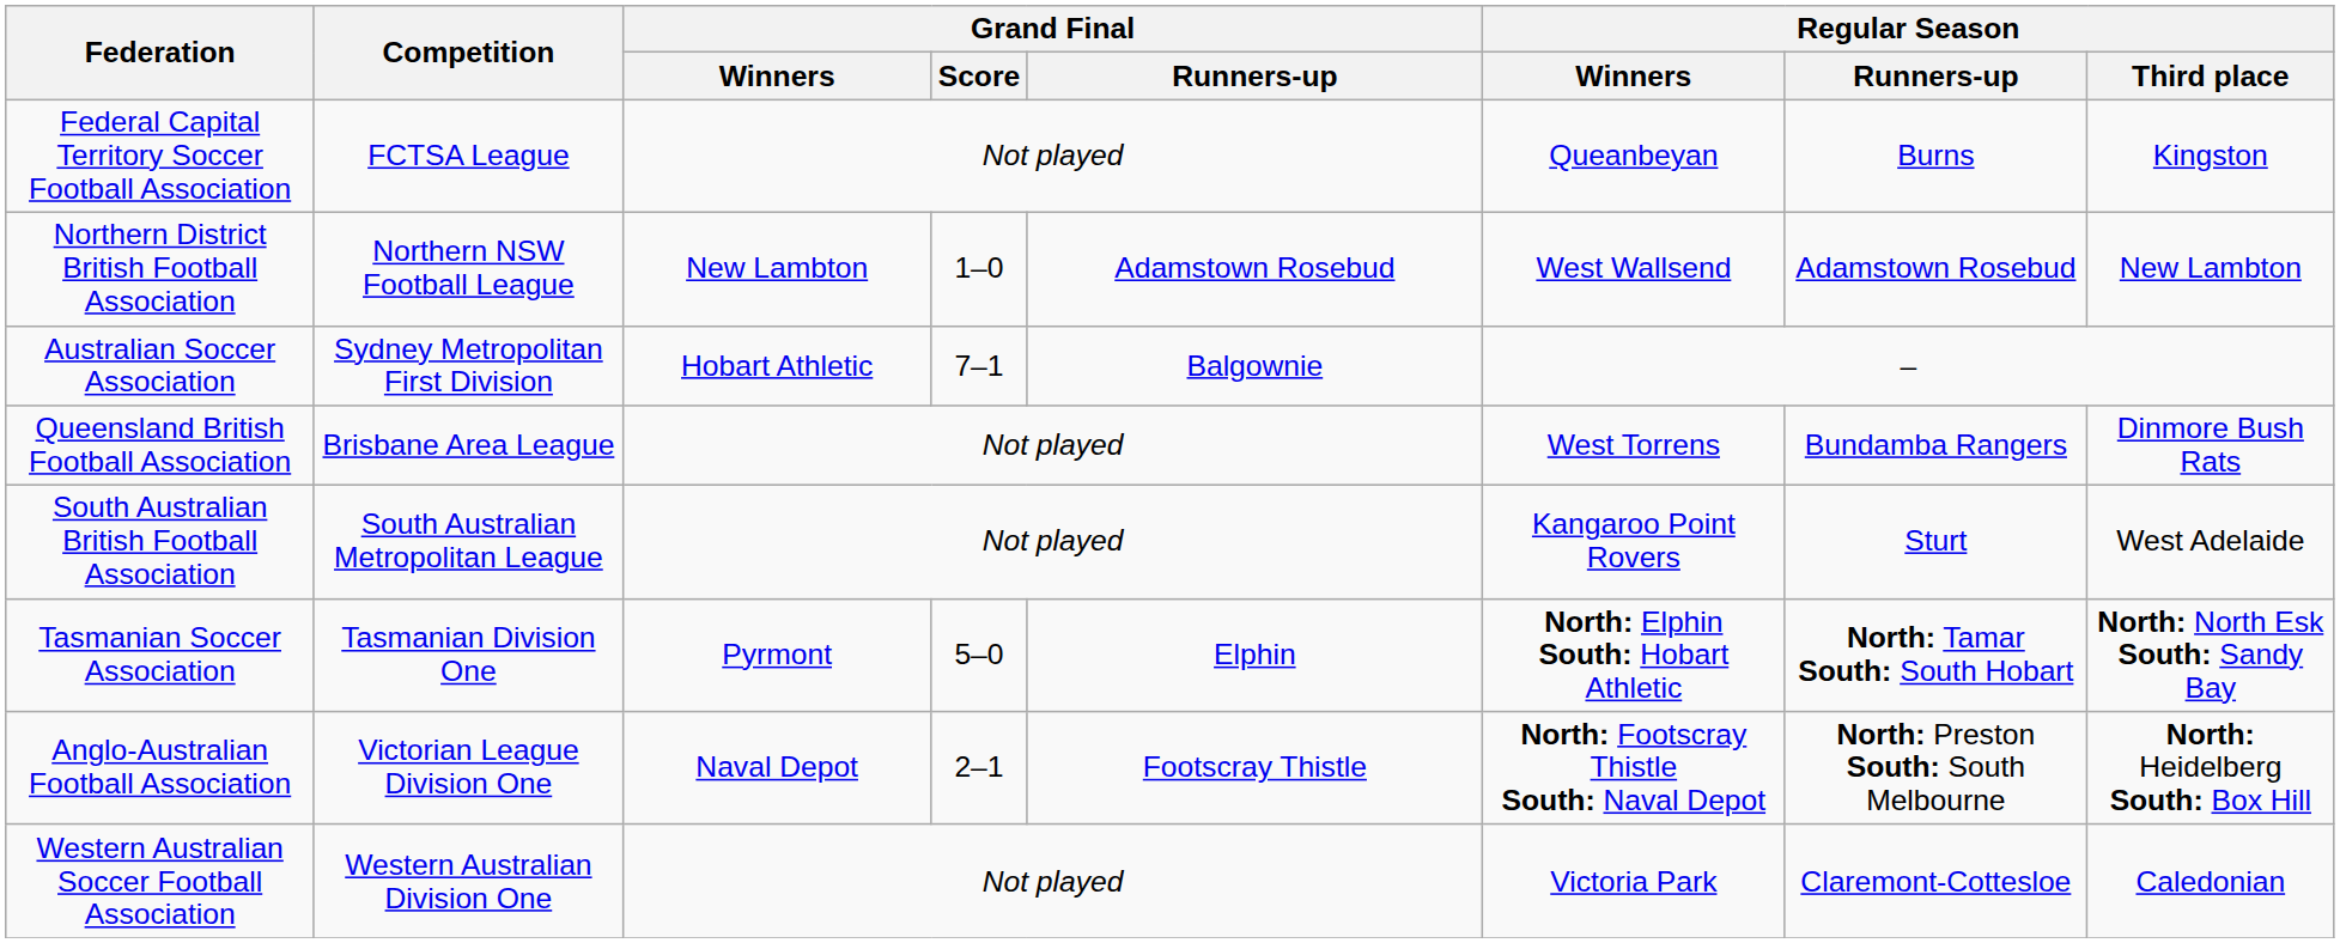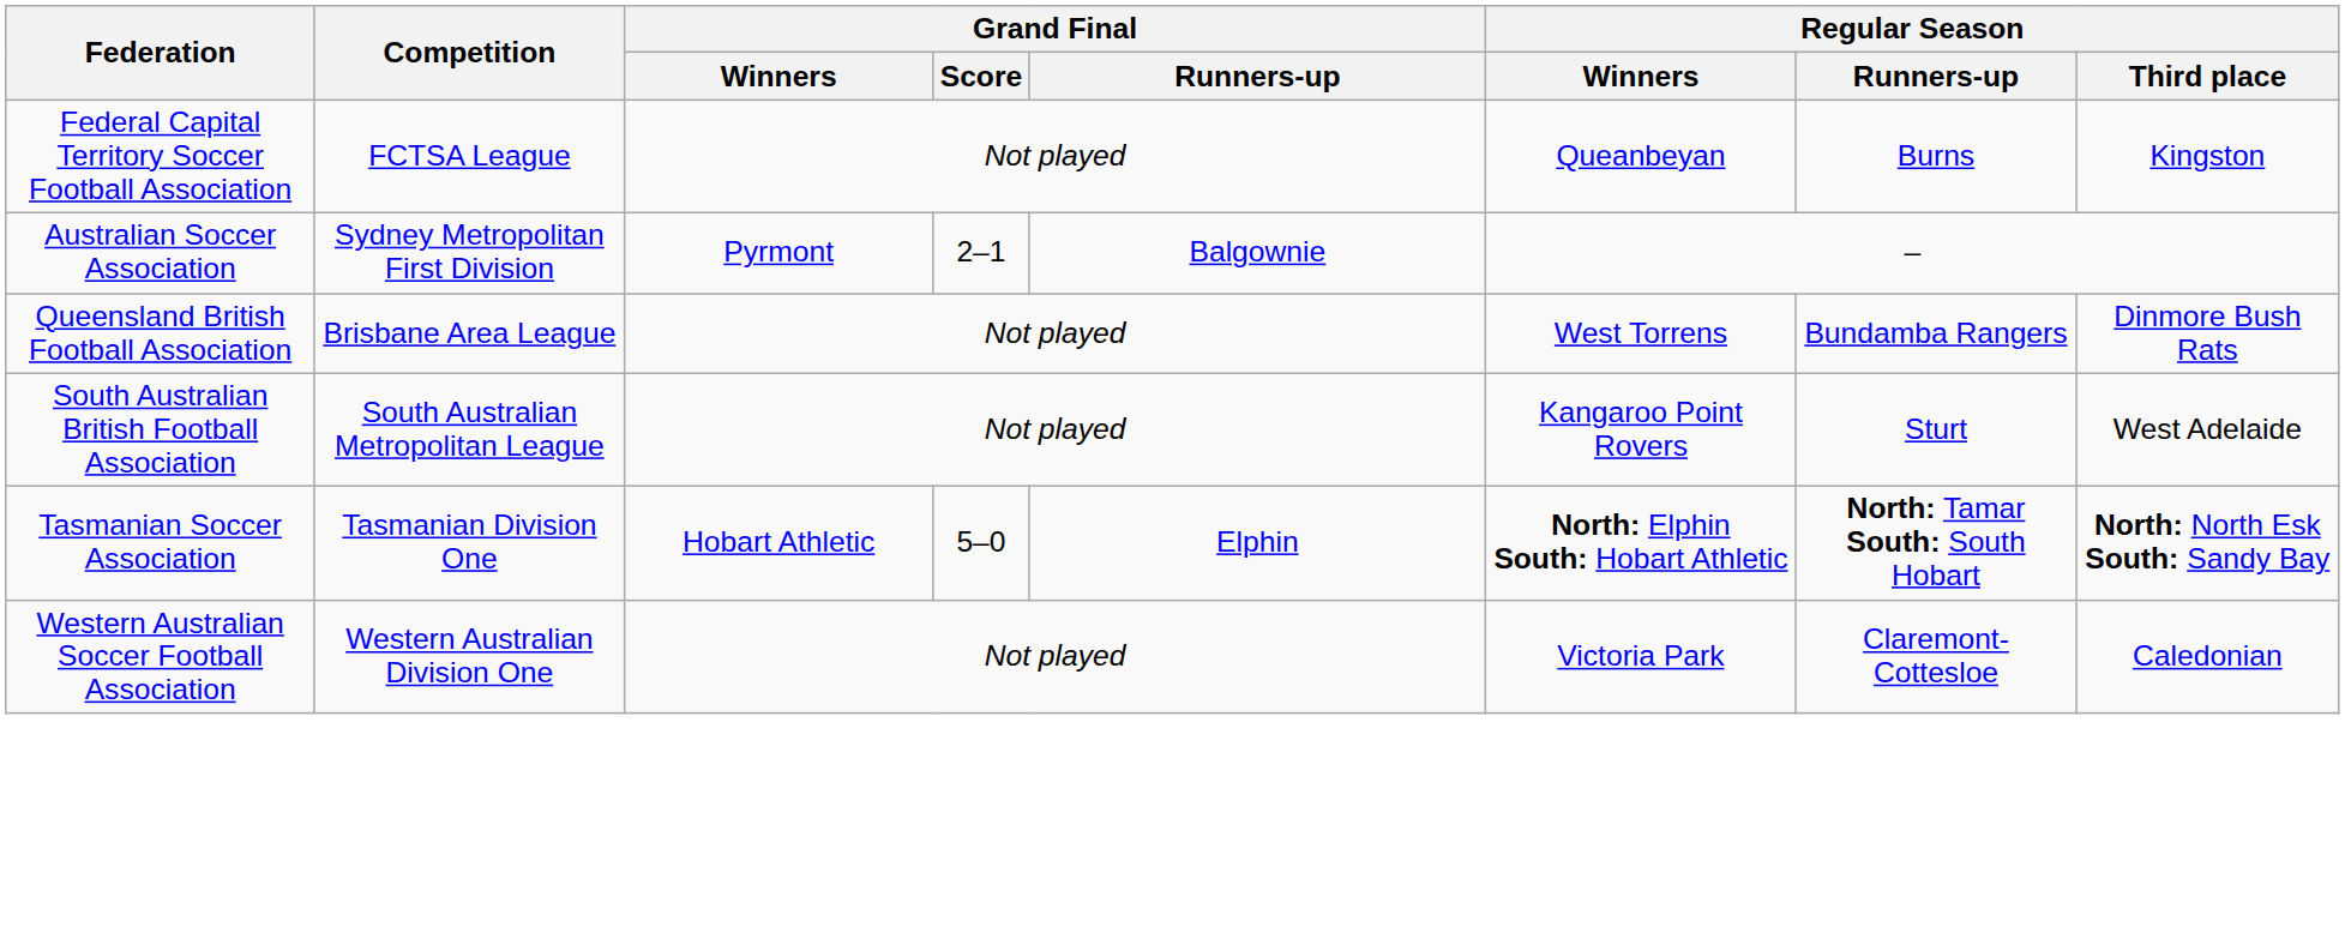 <table class="wikitable" width="100%">
 <tr>
 <th rowspan="2" style="width:10em">Federation</th>
 <th rowspan="2" style="width:10em">Competition</th>
 <th colspan="3" scope="col">Grand Final</th>
 <th colspan="3">Regular Season</th>
 </tr>
 <tr>
 <th style="width:10em">Winners</th>
 <th>Score</th>
 <th style="width:15em">Runners-up</th>
 <th>Winners</th>
 <th>Runners-up</th>
 <th>Third place</th>
 </tr>
 <tr>
 <td align="center"><a href='#'>Federal Capital Territory Soccer Football Association</a></td>
 <td align="center"><a href='#'>FCTSA League</a></td>
 <td colspan="3" align="center"><em>Not played</em></td>
 <td align="center"><a href='#'>Queanbeyan</a></td>
 <td align="center"><a href='#'>Burns</a></td>
 <td align="center"><a href='#'>Kingston</a></td>
 </tr>
 <tr>
-<td align="center"><a href='#'>Northern District British Football Association</a></td>
-<td align="center"><a href='#'>Northern NSW Football League</a></td>
-<td align="center"><a href='#'>New Lambton</a></td>
-<td align="center">1–0</td>
-<td align="center"><a href='#'>Adamstown Rosebud</a></td>
-<td align="center"><a href='#'>West Wallsend</a></td>
-<td align="center"><a href='#'>Adamstown Rosebud</a></td>
-<td align="center"><a href='#'>New Lambton</a></td>
-</tr>
-<tr>
 <td align="center"><a href='#'>Australian Soccer Association</a></td>
 <td align="center"><a href='#'>Sydney Metropolitan First Division</a></td>
-<td align="center"><a href='#'>Hobart Athletic</a></td>
-<td align="center">7–1</td>
+<td align="center"><a href='#'>Pyrmont</a></td>
+<td align="center">2–1</td>
 <td align="center"><a href='#'>Balgownie</a></td>
 <td colspan="3" align="center">–</td>
 </tr>
 <tr>
 <td align="center"><a href='#'>Queensland British Football Association</a></td>
 <td align="center"><a href='#'>Brisbane Area League</a></td>
 <td colspan="3" align="center"><em>Not played</em></td>
 <td align="center"><a href='#'>West Torrens</a></td>
 <td align="center"><a href='#'>Bundamba Rangers</a></td>
 <td align="center"><a href='#'>Dinmore Bush Rats</a></td>
 </tr>
 <tr>
 <td align="center"><a href='#'>South Australian British Football Association</a></td>
 <td align="center"><a href='#'>South Australian Metropolitan League</a></td>
 <td colspan="3" align="center"><em>Not played</em></td>
 <td align="center"><a href='#'>Kangaroo Point Rovers</a></td>
 <td align="center"><a href='#'>Sturt</a></td>
 <td align="center">West Adelaide</td>
 </tr>
 <tr>
 <td align="center"><a href='#'>Tasmanian Soccer Association</a></td>
 <td align="center"><a href='#'>Tasmanian Division One</a></td>
-<td align="center"><a href='#'>Pyrmont</a></td>
+<td align="center"><a href='#'>Hobart Athletic</a></td>
 <td align="center">5–0</td>
 <td align="center"><a href='#'>Elphin</a></td>
 <td align="center"><strong>North:</strong> <a href='#'>Elphin</a><br><strong>South:</strong> <a href='#'>Hobart Athletic</a></td>
 <td align="center"><strong>North:</strong> <a href='#'>Tamar</a><br><strong>South:</strong> <a href='#'>South Hobart</a></td>
 <td align="center"><strong>North:</strong> <a href='#'>North Esk</a><br><strong>South:</strong> <a href='#'>Sandy Bay</a></td>
-</tr>
-<tr>
-<td align="center"><a href='#'>Anglo-Australian Football Association</a></td>
-<td align="center"><a href='#'>Victorian League Division One</a></td>
-<td align="center"><a href='#'>Naval Depot</a></td>
-<td align="center">2–1</td>
-<td align="center"><a href='#'>Footscray Thistle</a></td>
-<td align="center"><strong>North:</strong> <a href='#'>Footscray Thistle</a><br><strong>South:</strong> <a href='#'>Naval Depot</a></td>
-<td align="center"><strong>North:</strong> Preston<br><strong>South:</strong> South Melbourne</td>
-<td align="center"><strong>North:</strong> Heidelberg<br><strong>South:</strong> <a href='#'>Box Hill</a></td>
 </tr>
 <tr>
 <td align="center"><a href='#'>Western Australian Soccer Football Association</a></td>
 <td align="center"><a href='#'>Western Australian Division One</a></td>
 <td colspan="3" align="center"><em>Not played</em></td>
 <td align="center"><a href='#'>Victoria Park</a></td>
 <td align="center"><a href='#'>Claremont-Cottesloe</a></td>
 <td align="center"><a href='#'>Caledonian</a></td>
 </tr>
 </table>
